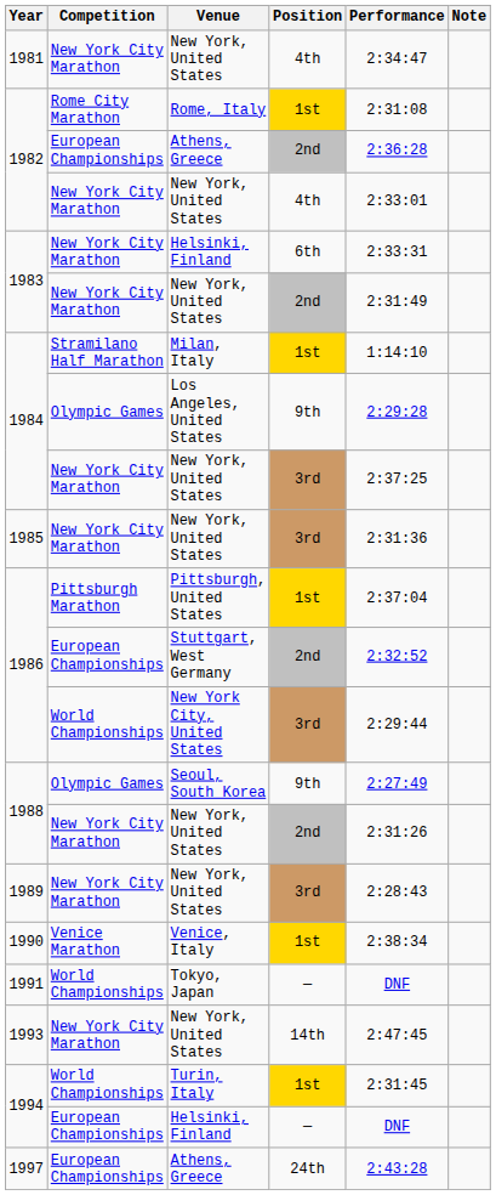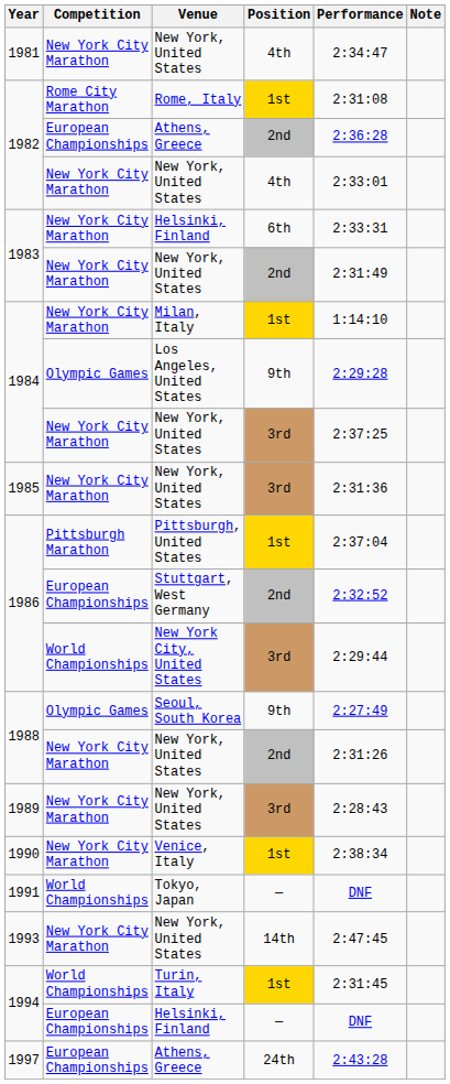 <table class="wikitable sortable" width=60% style="font-size:90%; text-align:center;">
 <tr>
 <th>Year</th>
 <th>Competition</th>
 <th>Venue</th>
 <th>Position</th>
 <th>Performance</th>
 <th>Note</th>
 </tr>
 <tr>
 <td>1981</td>
 <td align=left><a href='#'>New York City Marathon</a></td>
 <td align=left> New York, United States</td>
 <td>4th</td>
 <td>2:34:47</td>
 <td></td>
 </tr>
 <tr>
 <td rowspan=3>1982</td>
 <td align=left><a href='#'>Rome City Marathon</a></td>
 <td align=left> <a href='#'>Rome, Italy</a></td>
 <td bgcolor="gold">1st</td>
 <td>2:31:08</td>
 <td></td>
 </tr>
 <tr>
 <td align=left><a href='#'>European Championships</a></td>
 <td align=left> <a href='#'>Athens, Greece</a></td>
 <td bgcolor="silver">2nd</td>
 <td><a href='#'>2:36:28</a></td>
 <td></td>
 </tr>
 <tr>
 <td align=left><a href='#'>New York City Marathon</a></td>
 <td align=left> New York, United States</td>
 <td>4th</td>
 <td>2:33:01</td>
 <td></td>
 </tr>
 <tr>
 <td rowspan=2>1983</td>
 <td align=left><a href='#'>New York City Marathon</a></td>
 <td align=left> <a href='#'>Helsinki, Finland</a></td>
 <td>6th</td>
 <td>2:33:31</td>
 <td></td>
 </tr>
 <tr>
 <td align=left><a href='#'>New York City Marathon</a></td>
 <td align=left> New York, United States</td>
 <td bgcolor="silver">2nd</td>
 <td>2:31:49</td>
 <td></td>
 </tr>
 <tr>
 <td rowspan=3>1984</td>
-<td align=left><a href='#'>Stramilano Half Marathon</a></td>
+<td align=left><a href='#'>New York City Marathon</a></td>
 <td align=left> <a href='#'>Milan</a>, Italy</td>
 <td bgcolor="gold">1st</td>
 <td>1:14:10</td>
 <td></td>
 </tr>
 <tr>
 <td align=left><a href='#'>Olympic Games</a></td>
 <td align=left> Los Angeles, United States</td>
 <td>9th</td>
 <td><a href='#'>2:29:28</a></td>
 <td></td>
 </tr>
 <tr>
 <td align=left><a href='#'>New York City Marathon</a></td>
 <td align=left> New York, United States</td>
 <td bgcolor="cc9966">3rd</td>
 <td>2:37:25</td>
 <td></td>
 </tr>
 <tr>
 <td>1985</td>
 <td align=left><a href='#'>New York City Marathon</a></td>
 <td align=left> New York, United States</td>
 <td bgcolor="cc9966">3rd</td>
 <td>2:31:36</td>
 <td></td>
 </tr>
 <tr>
 <td rowspan=3>1986</td>
 <td align=left><a href='#'>Pittsburgh Marathon</a></td>
 <td align=left> <a href='#'>Pittsburgh</a>, United States</td>
 <td bgcolor="gold">1st</td>
 <td>2:37:04</td>
 <td></td>
 </tr>
 <tr>
 <td align=left><a href='#'>European Championships</a></td>
 <td align=left> <a href='#'>Stuttgart</a>, West Germany</td>
 <td bgcolor="silver">2nd</td>
 <td><a href='#'>2:32:52</a></td>
 <td></td>
 </tr>
 <tr>
 <td align=left><a href='#'>World Championships</a></td>
 <td align=left> <a href='#'>New York City, United States</a></td>
 <td bgcolor="cc9966">3rd</td>
 <td>2:29:44</td>
 <td></td>
 </tr>
 <tr>
 <td rowspan=2>1988</td>
 <td align=left><a href='#'>Olympic Games</a></td>
 <td align=left> <a href='#'>Seoul, South Korea</a></td>
 <td>9th</td>
 <td><a href='#'>2:27:49</a></td>
 <td></td>
 </tr>
 <tr>
 <td align=left><a href='#'>New York City Marathon</a></td>
 <td align=left> New York, United States</td>
 <td bgcolor="silver">2nd</td>
 <td>2:31:26</td>
 <td></td>
 </tr>
 <tr>
 <td>1989</td>
 <td align=left><a href='#'>New York City Marathon</a></td>
 <td align=left> New York, United States</td>
 <td bgcolor="cc9966">3rd</td>
 <td>2:28:43</td>
 <td></td>
 </tr>
 <tr>
 <td>1990</td>
-<td align=left><a href='#'>Venice Marathon</a></td>
+<td align=left><a href='#'>New York City Marathon</a></td>
 <td align=left> <a href='#'>Venice</a>, Italy</td>
 <td bgcolor="gold">1st</td>
 <td>2:38:34</td>
 <td></td>
 </tr>
 <tr>
 <td>1991</td>
 <td align=left><a href='#'>World Championships</a></td>
 <td align=left> Tokyo, Japan</td>
 <td>—</td>
 <td><a href='#'>DNF</a></td>
 <td></td>
 </tr>
 <tr>
 <td>1993</td>
 <td align=left><a href='#'>New York City Marathon</a></td>
 <td align=left> New York, United States</td>
 <td>14th</td>
 <td>2:47:45</td>
 <td></td>
 </tr>
 <tr>
 <td rowspan=2>1994</td>
 <td align=left><a href='#'>World Championships</a></td>
 <td align=left> <a href='#'>Turin, Italy</a></td>
 <td bgcolor="gold">1st</td>
 <td>2:31:45</td>
 <td></td>
 </tr>
 <tr>
 <td align=left><a href='#'>European Championships</a></td>
 <td align=left> <a href='#'>Helsinki, Finland</a></td>
 <td>—</td>
 <td><a href='#'>DNF</a></td>
 <td></td>
 </tr>
 <tr>
 <td>1997</td>
 <td align=left><a href='#'>European Championships</a></td>
 <td align=left> <a href='#'>Athens, Greece</a></td>
 <td>24th</td>
 <td><a href='#'>2:43:28</a></td>
 <td></td>
 </tr>
 </table>
